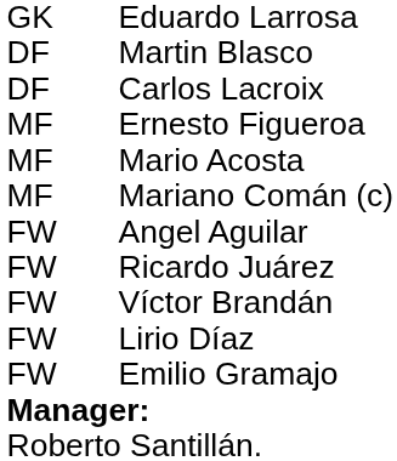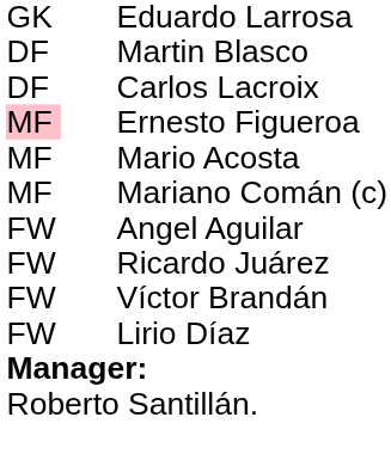 <table style="font-size:90%; margin:0.2em auto;" cellspacing="0" cellpadding="0">
 <tr>
 <th width="25"></th>
 <th width="25"></th>
 </tr>
 <tr>
 <td>GK</td>
 <td></td>
 <td> Eduardo Larrosa</td>
 </tr>
 <tr>
 <td>DF</td>
 <td></td>
 <td> Martin Blasco</td>
 </tr>
 <tr>
 <td>DF</td>
 <td></td>
 <td> Carlos Lacroix</td>
 </tr>
 <tr>
-<td>MF</td>
+<td style="background: pink;">MF</td>
 <td></td>
 <td> Ernesto Figueroa</td>
 </tr>
 <tr>
 <td>MF</td>
 <td></td>
 <td> Mario Acosta</td>
 </tr>
 <tr>
 <td>MF</td>
 <td></td>
 <td> Mariano Comán (c)</td>
 </tr>
 <tr>
 <td>FW</td>
 <td></td>
 <td> Angel Aguilar</td>
 </tr>
 <tr>
 <td>FW</td>
 <td></td>
 <td> Ricardo Juárez</td>
 </tr>
 <tr>
 <td>FW</td>
 <td></td>
 <td> Víctor Brandán</td>
 </tr>
 <tr>
 <td>FW</td>
 <td></td>
 <td> Lirio Díaz</td>
 </tr>
 <tr>
-<td>FW</td>
-<td></td>
-<td> Emilio Gramajo</td>
-<td></td>
-<td> </td>
-</tr>
-<tr>
 <td colspan=3><strong>Manager:</strong></td>
 </tr>
 <tr>
 <td colspan=4> Roberto Santillán.</td>
 </tr>
 </table>
